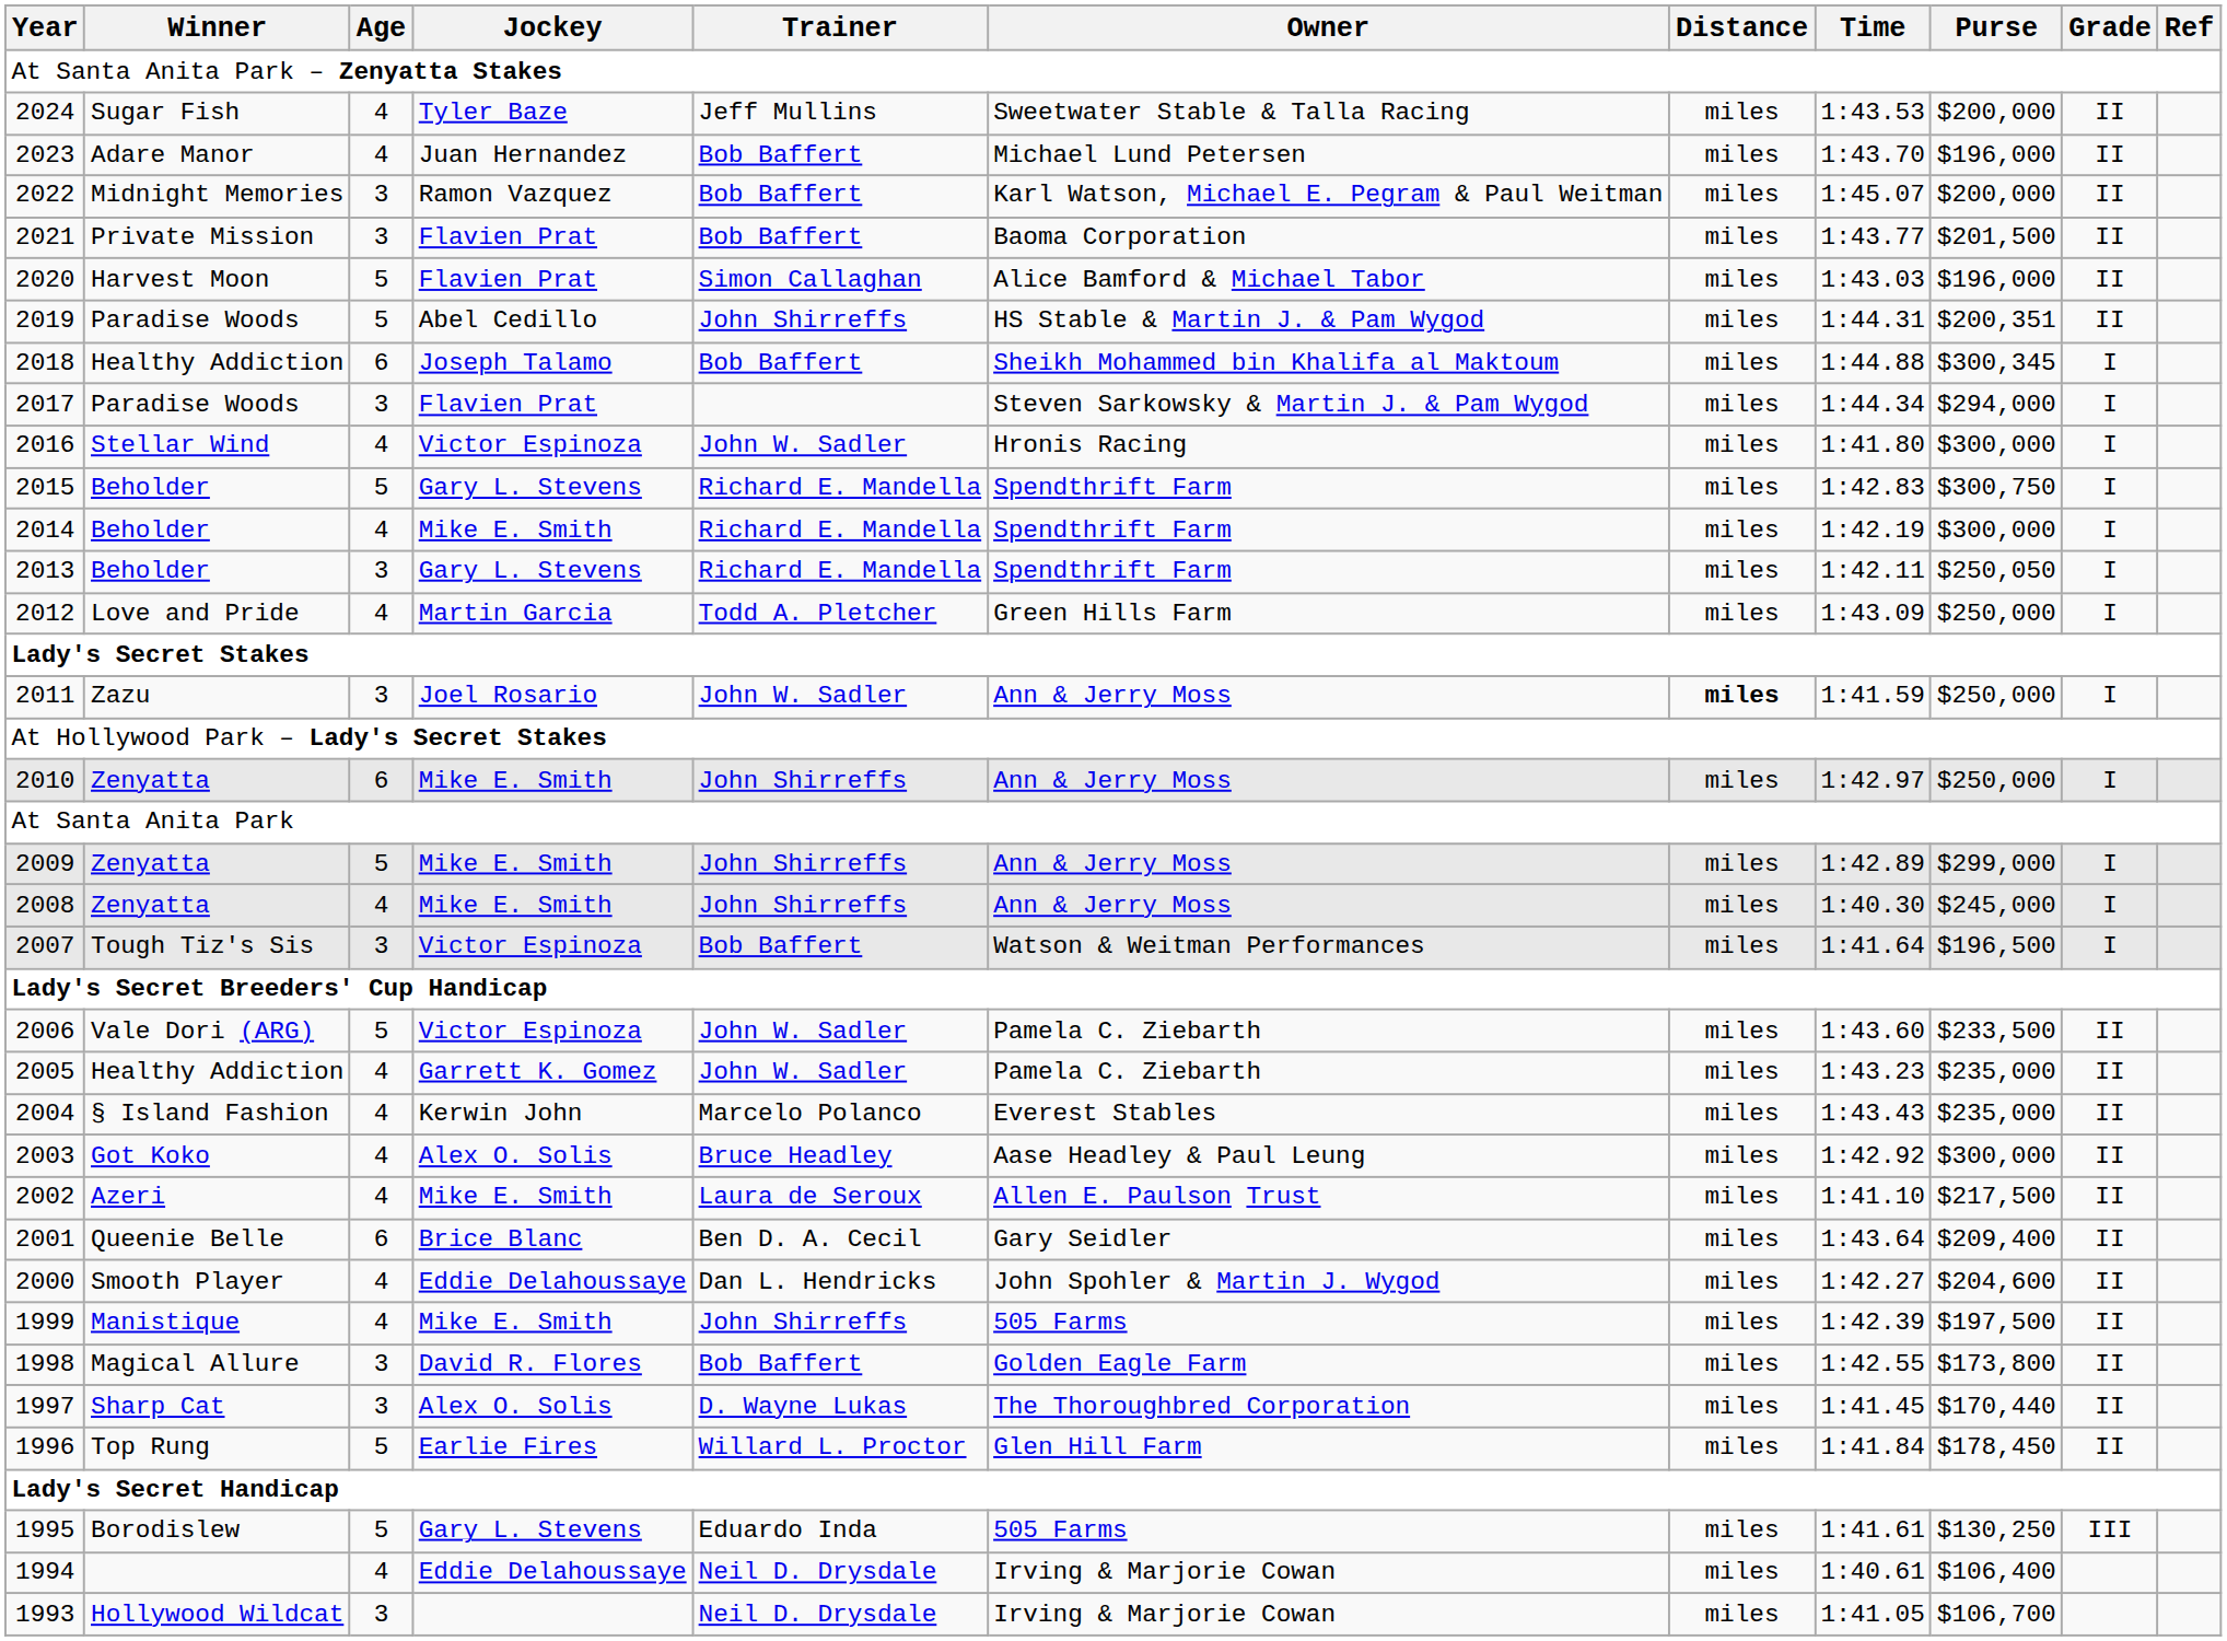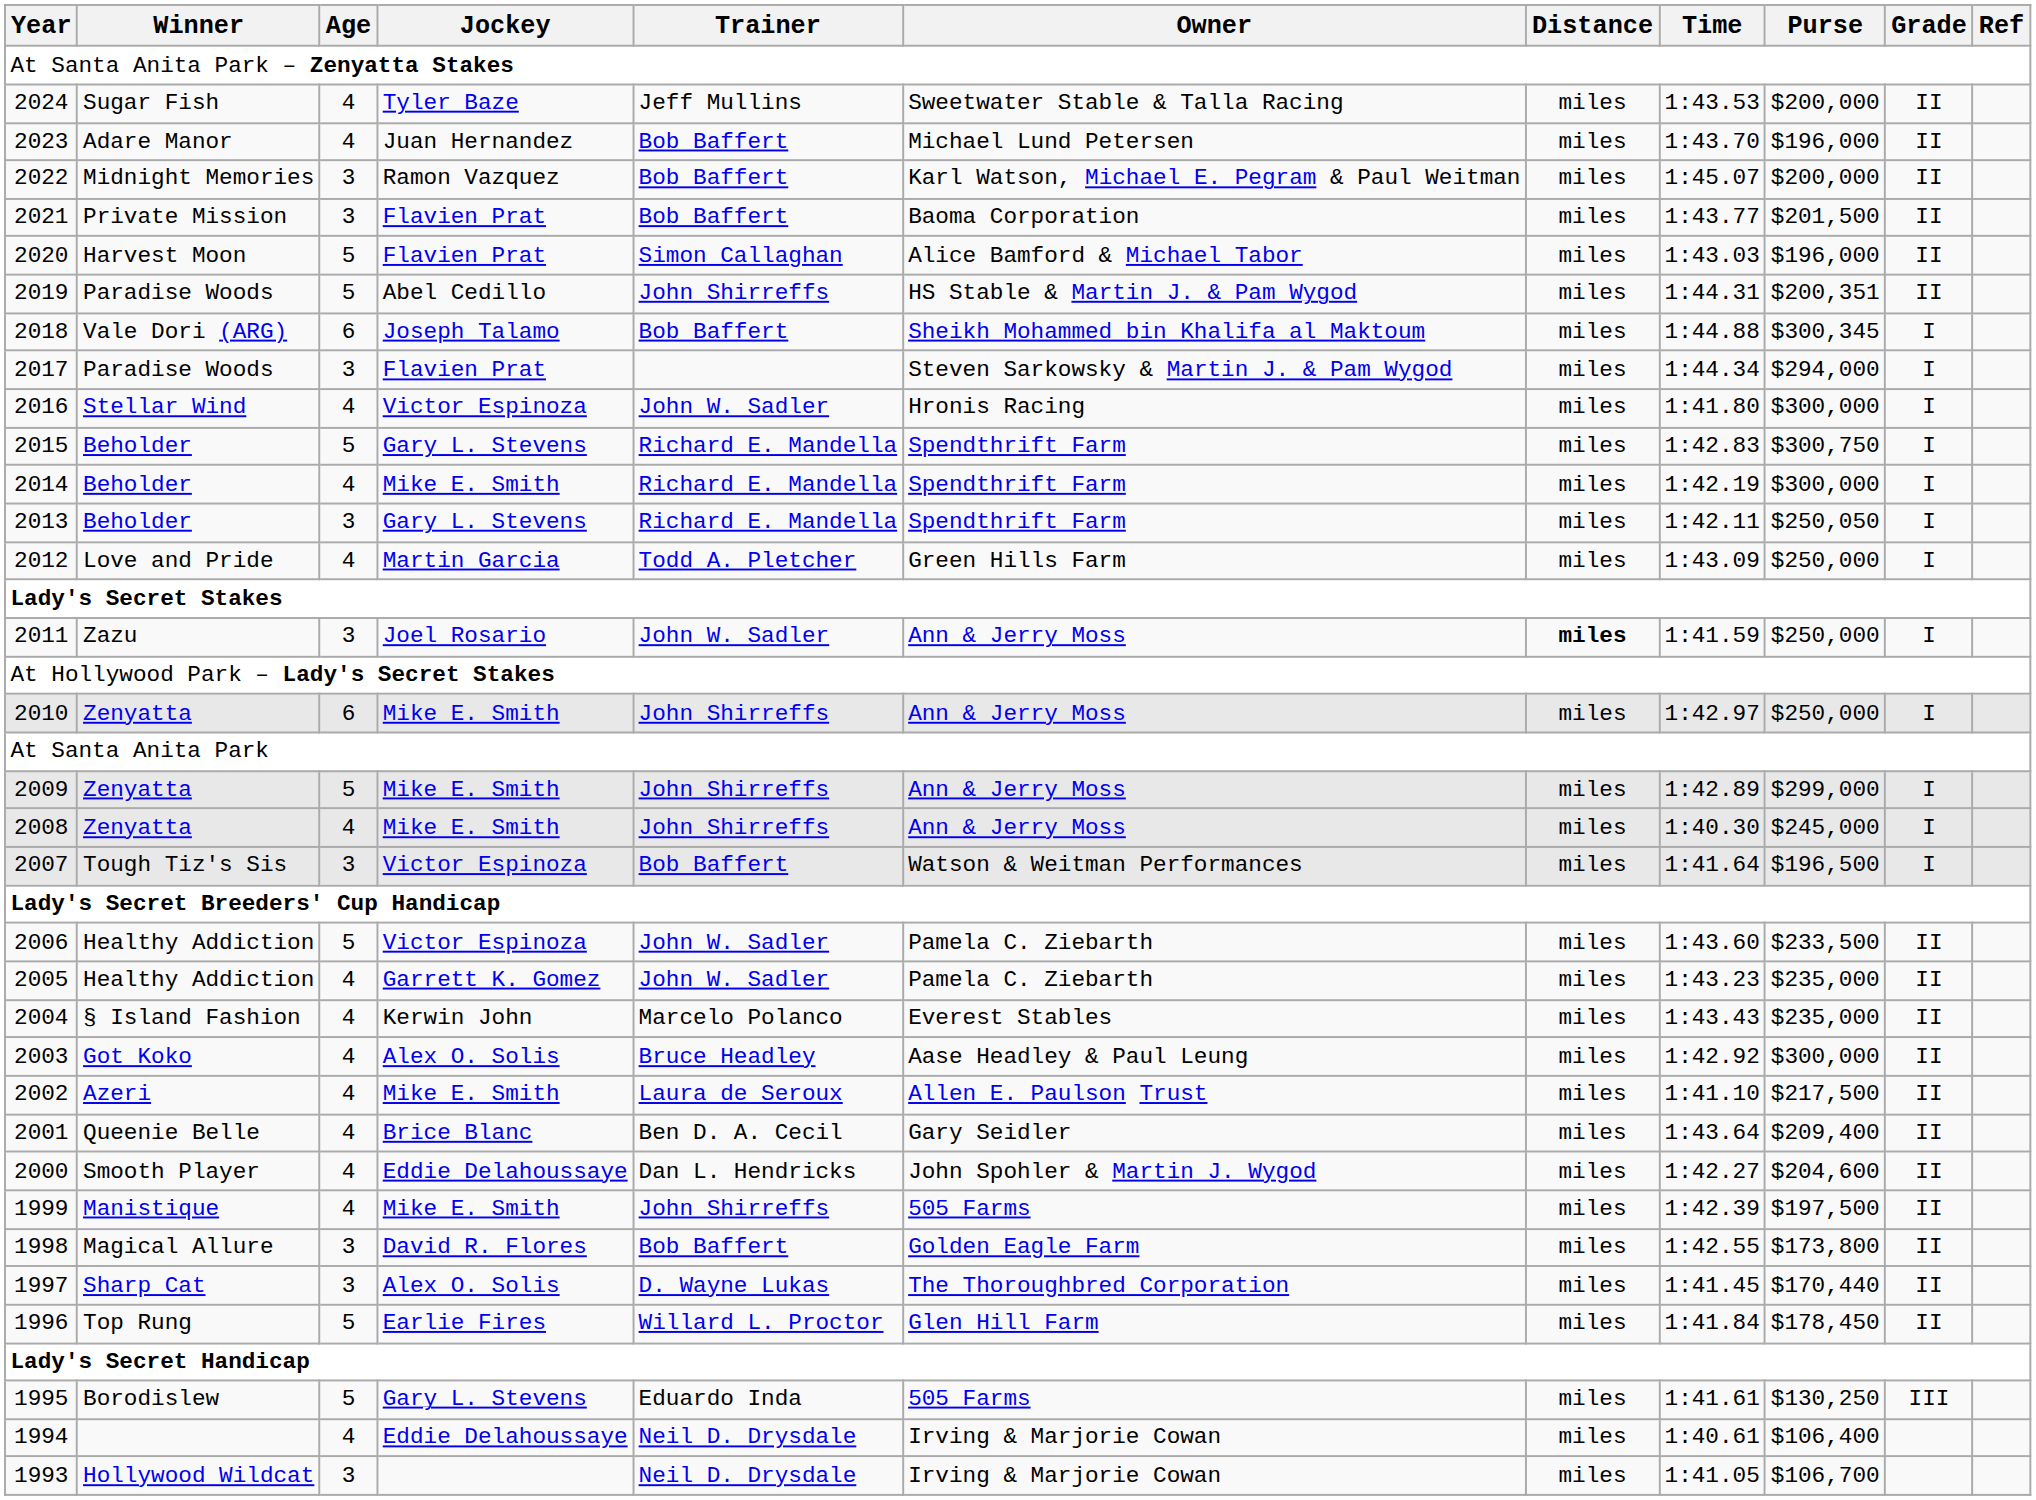 <table class="wikitable sortable">
 <tr>
 <th>Year</th>
 <th>Winner</th>
 <th>Age</th>
 <th>Jockey</th>
 <th>Trainer</th>
 <th>Owner</th>
 <th>Distance</th>
 <th>Time</th>
 <th>Purse</th>
 <th>Grade</th>
 <th>Ref</th>
 </tr>
 <tr style="font-size:90%; background-color:white">
 <td align="left" colspan=11>At Santa Anita Park – <strong>Zenyatta Stakes</strong></td>
 </tr>
 <tr style="font-size:90%;">
 <td align=center>2024</td>
 <td>Sugar Fish</td>
 <td align=center>4</td>
 <td><a href='#'>Tyler Baze</a></td>
 <td>Jeff Mullins</td>
 <td>Sweetwater Stable & Talla Racing</td>
 <td align=center> miles</td>
 <td align=center>1:43.53</td>
 <td align=center>$200,000</td>
 <td align=center>II</td>
 <td></td>
 </tr>
 <tr style="font-size:90%;">
 <td align=center>2023</td>
 <td>Adare Manor</td>
 <td align=center>4</td>
 <td>Juan Hernandez</td>
 <td><a href='#'>Bob Baffert</a></td>
 <td>Michael Lund Petersen</td>
 <td align=center> miles</td>
 <td align=center>1:43.70</td>
 <td align=center>$196,000</td>
 <td align=center>II</td>
 <td></td>
 </tr>
 <tr style="font-size:90%;">
 <td align=center>2022</td>
 <td>Midnight Memories</td>
 <td align=center>3</td>
 <td>Ramon Vazquez</td>
 <td><a href='#'>Bob Baffert</a></td>
 <td>Karl Watson, <a href='#'>Michael E. Pegram</a> & Paul Weitman</td>
 <td align=center> miles</td>
 <td align=center>1:45.07</td>
 <td align=center>$200,000</td>
 <td align=center>II</td>
 <td></td>
 </tr>
 <tr style="font-size:90%;">
 <td align=center>2021</td>
 <td>Private Mission</td>
 <td align=center>3</td>
 <td><a href='#'>Flavien Prat</a></td>
 <td><a href='#'>Bob Baffert</a></td>
 <td>Baoma Corporation</td>
 <td align=center> miles</td>
 <td align=center>1:43.77</td>
 <td align=center>$201,500</td>
 <td align=center>II</td>
 <td></td>
 </tr>
 <tr style="font-size:90%;">
 <td align=center>2020</td>
 <td>Harvest Moon</td>
 <td align=center>5</td>
 <td><a href='#'>Flavien Prat</a></td>
 <td><a href='#'>Simon Callaghan</a></td>
 <td>Alice Bamford & <a href='#'>Michael Tabor</a></td>
 <td align=center> miles</td>
 <td align=center>1:43.03</td>
 <td align=center>$196,000</td>
 <td align=center>II</td>
 <td></td>
 </tr>
 <tr style="font-size:90%;">
 <td align=center>2019</td>
 <td>Paradise Woods</td>
 <td align=center>5</td>
 <td>Abel Cedillo</td>
 <td><a href='#'>John Shirreffs</a></td>
 <td>HS Stable & <a href='#'>Martin J. & Pam Wygod</a></td>
 <td align=center> miles</td>
 <td align=center>1:44.31</td>
 <td align=center>$200,351</td>
 <td align=center>II</td>
 <td></td>
 </tr>
 <tr style="font-size:90%;">
 <td align=center>2018</td>
-<td>Healthy Addiction</td>
+<td>Vale Dori <a href='#'>(ARG)</a></td>
 <td align=center>6</td>
 <td><a href='#'>Joseph Talamo</a></td>
 <td><a href='#'>Bob Baffert</a></td>
 <td><a href='#'>Sheikh Mohammed bin Khalifa al Maktoum</a></td>
 <td align=center> miles</td>
 <td align=center>1:44.88</td>
 <td align=center>$300,345</td>
 <td align=center>I</td>
 <td></td>
 </tr>
 <tr style="font-size:90%;">
 <td align=center>2017</td>
 <td>Paradise Woods</td>
 <td align=center>3</td>
 <td><a href='#'>Flavien Prat</a></td>
 <td></td>
 <td>Steven Sarkowsky & <a href='#'>Martin J. & Pam Wygod</a></td>
 <td align=center> miles</td>
 <td align=center>1:44.34</td>
 <td align=center>$294,000</td>
 <td align=center>I</td>
 <td></td>
 </tr>
 <tr style="font-size:90%;">
 <td align=center>2016</td>
 <td><a href='#'>Stellar Wind</a></td>
 <td align=center>4</td>
 <td><a href='#'>Victor Espinoza</a></td>
 <td><a href='#'>John W. Sadler</a></td>
 <td>Hronis Racing</td>
 <td align=center> miles</td>
 <td align=center>1:41.80</td>
 <td align=center>$300,000</td>
 <td align=center>I</td>
 <td></td>
 </tr>
 <tr style="font-size:90%;">
 <td align=center>2015</td>
 <td><a href='#'>Beholder</a></td>
 <td align=center>5</td>
 <td><a href='#'>Gary L. Stevens</a></td>
 <td><a href='#'>Richard E. Mandella</a></td>
 <td><a href='#'>Spendthrift Farm</a></td>
 <td align=center> miles</td>
 <td align=center>1:42.83</td>
 <td align=center>$300,750</td>
 <td align=center>I</td>
 <td></td>
 </tr>
 <tr style="font-size:90%;">
 <td align=center>2014</td>
 <td><a href='#'>Beholder</a></td>
 <td align=center>4</td>
 <td><a href='#'>Mike E. Smith</a></td>
 <td><a href='#'>Richard E. Mandella</a></td>
 <td><a href='#'>Spendthrift Farm</a></td>
 <td align=center> miles</td>
 <td align=center>1:42.19</td>
 <td align=center>$300,000</td>
 <td align=center>I</td>
 <td></td>
 </tr>
 <tr style="font-size:90%;">
 <td align=center>2013</td>
 <td><a href='#'>Beholder</a></td>
 <td align=center>3</td>
 <td><a href='#'>Gary L. Stevens</a></td>
 <td><a href='#'>Richard E. Mandella</a></td>
 <td><a href='#'>Spendthrift Farm</a></td>
 <td align=center> miles</td>
 <td align=center>1:42.11</td>
 <td align=center>$250,050</td>
 <td align=center>I</td>
 <td></td>
 </tr>
 <tr style="font-size:90%;">
 <td align=center>2012</td>
 <td>Love and Pride</td>
 <td align=center>4</td>
 <td><a href='#'>Martin Garcia</a></td>
 <td><a href='#'>Todd A. Pletcher</a></td>
 <td>Green Hills Farm</td>
 <td align=center> miles</td>
 <td align=center>1:43.09</td>
 <td align=center>$250,000</td>
 <td align=center>I</td>
 <td></td>
 </tr>
 <tr style="font-size:90%; background-color:white">
 <td align="left" colspan=11><strong>Lady's Secret Stakes</strong></td>
 </tr>
 <tr style="font-size:90%;">
 <td align=center>2011</td>
 <td>Zazu</td>
 <td align=center>3</td>
 <td><a href='#'>Joel Rosario</a></td>
 <td><a href='#'>John W. Sadler</a></td>
 <td><a href='#'>Ann & Jerry Moss</a></td>
 <td align=center><strong> miles</strong></td>
 <td align=center>1:41.59</td>
 <td align=center>$250,000</td>
 <td align=center>I</td>
 <td></td>
 </tr>
 <tr style="font-size:90%; background-color:white">
 <td align="left" colspan=11>At Hollywood Park – <strong>Lady's Secret Stakes</strong></td>
 </tr>
 <tr style="font-size:90%; background-color:#E8E8E8">
 <td align=center>2010</td>
 <td><a href='#'>Zenyatta</a></td>
 <td align=center>6</td>
 <td><a href='#'>Mike E. Smith</a></td>
 <td><a href='#'>John Shirreffs</a></td>
 <td><a href='#'>Ann & Jerry Moss</a></td>
 <td align=center> miles</td>
 <td align=center>1:42.97</td>
 <td align=center>$250,000</td>
 <td align=center>I</td>
 <td></td>
 </tr>
 <tr style="font-size:90%; background-color:white">
 <td align="left" colspan=11>At Santa Anita Park</td>
 </tr>
 <tr style="font-size:90%; background-color:#E8E8E8">
 <td align=center>2009</td>
 <td><a href='#'>Zenyatta</a></td>
 <td align=center>5</td>
 <td><a href='#'>Mike E. Smith</a></td>
 <td><a href='#'>John Shirreffs</a></td>
 <td><a href='#'>Ann & Jerry Moss</a></td>
 <td align=center> miles</td>
 <td align=center>1:42.89</td>
 <td align=center>$299,000</td>
 <td align=center>I</td>
 <td></td>
 </tr>
 <tr style="font-size:90%; background-color:#E8E8E8">
 <td align=center>2008</td>
 <td><a href='#'>Zenyatta</a></td>
 <td align=center>4</td>
 <td><a href='#'>Mike E. Smith</a></td>
 <td><a href='#'>John Shirreffs</a></td>
 <td><a href='#'>Ann & Jerry Moss</a></td>
 <td align=center> miles</td>
 <td align=center>1:40.30</td>
 <td align=center>$245,000</td>
 <td align=center>I</td>
 <td></td>
 </tr>
 <tr style="font-size:90%; background-color:#E8E8E8">
 <td align=center>2007</td>
 <td>Tough Tiz's Sis</td>
 <td align=center>3</td>
 <td><a href='#'>Victor Espinoza</a></td>
 <td><a href='#'>Bob Baffert</a></td>
 <td>Watson & Weitman Performances</td>
 <td align=center> miles</td>
 <td align=center>1:41.64</td>
 <td align=center>$196,500</td>
 <td align=center>I</td>
 <td></td>
 </tr>
 <tr style="font-size:90%; background-color:white">
 <td align="left" colspan=11><strong>Lady's Secret Breeders' Cup Handicap</strong></td>
 </tr>
 <tr style="font-size:90%;">
 <td align=center>2006</td>
-<td>Vale Dori <a href='#'>(ARG)</a></td>
+<td>Healthy Addiction</td>
 <td align=center>5</td>
 <td><a href='#'>Victor Espinoza</a></td>
 <td><a href='#'>John W. Sadler</a></td>
 <td>Pamela C. Ziebarth</td>
 <td align=center> miles</td>
 <td align=center>1:43.60</td>
 <td align=center>$233,500</td>
 <td align=center>II</td>
 <td></td>
 </tr>
 <tr style="font-size:90%;">
 <td align=center>2005</td>
 <td>Healthy Addiction</td>
 <td align=center>4</td>
 <td><a href='#'>Garrett K. Gomez</a></td>
 <td><a href='#'>John W. Sadler</a></td>
 <td>Pamela C. Ziebarth</td>
 <td align=center> miles</td>
 <td align=center>1:43.23</td>
 <td align=center>$235,000</td>
 <td align=center>II</td>
 <td></td>
 </tr>
 <tr style="font-size:90%;">
 <td align=center>2004</td>
 <td>§ Island Fashion</td>
 <td align=center>4</td>
 <td>Kerwin John</td>
 <td>Marcelo Polanco</td>
 <td>Everest Stables</td>
 <td align=center> miles</td>
 <td align=center>1:43.43</td>
 <td align=center>$235,000</td>
 <td align=center>II</td>
 <td></td>
 </tr>
 <tr style="font-size:90%;">
 <td align=center>2003</td>
 <td><a href='#'>Got Koko</a></td>
 <td align=center>4</td>
 <td><a href='#'>Alex O. Solis</a></td>
 <td><a href='#'>Bruce Headley</a></td>
 <td>Aase  Headley & Paul Leung</td>
 <td align=center> miles</td>
 <td align=center>1:42.92</td>
 <td align=center>$300,000</td>
 <td align=center>II</td>
 <td></td>
 </tr>
 <tr style="font-size:90%;">
 <td align=center>2002</td>
 <td><a href='#'>Azeri</a></td>
 <td align=center>4</td>
 <td><a href='#'>Mike E. Smith</a></td>
 <td><a href='#'>Laura de Seroux</a></td>
 <td><a href='#'>Allen E. Paulson</a> <a href='#'>Trust</a></td>
 <td align=center> miles</td>
 <td align=center>1:41.10</td>
 <td align=center>$217,500</td>
 <td align=center>II</td>
 <td></td>
 </tr>
 <tr style="font-size:90%;">
 <td align=center>2001</td>
 <td>Queenie Belle</td>
-<td align=center>6</td>
+<td align=center>4</td>
 <td><a href='#'>Brice Blanc</a></td>
 <td>Ben D. A. Cecil</td>
 <td>Gary Seidler</td>
 <td align=center> miles</td>
 <td align=center>1:43.64</td>
 <td align=center>$209,400</td>
 <td align=center>II</td>
 <td></td>
 </tr>
 <tr style="font-size:90%;">
 <td align=center>2000</td>
 <td>Smooth Player</td>
 <td align=center>4</td>
 <td><a href='#'>Eddie Delahoussaye</a></td>
 <td>Dan L. Hendricks</td>
 <td>John Spohler & <a href='#'>Martin J. Wygod</a></td>
 <td align=center> miles</td>
 <td align=center>1:42.27</td>
 <td align=center>$204,600</td>
 <td align=center>II</td>
 <td></td>
 </tr>
 <tr style="font-size:90%;">
 <td align=center>1999</td>
 <td><a href='#'>Manistique</a></td>
 <td align=center>4</td>
 <td><a href='#'>Mike E. Smith</a></td>
 <td><a href='#'>John Shirreffs</a></td>
 <td><a href='#'>505 Farms</a></td>
 <td align=center> miles</td>
 <td align=center>1:42.39</td>
 <td align=center>$197,500</td>
 <td align=center>II</td>
 <td></td>
 </tr>
 <tr style="font-size:90%;">
 <td align=center>1998</td>
 <td>Magical Allure</td>
 <td align=center>3</td>
 <td><a href='#'>David R. Flores</a></td>
 <td><a href='#'>Bob Baffert</a></td>
 <td><a href='#'>Golden Eagle Farm</a></td>
 <td align=center> miles</td>
 <td align=center>1:42.55</td>
 <td align=center>$173,800</td>
 <td align=center>II</td>
 <td></td>
 </tr>
 <tr style="font-size:90%;">
 <td align=center>1997</td>
 <td><a href='#'>Sharp Cat</a></td>
 <td align=center>3</td>
 <td><a href='#'>Alex O. Solis</a></td>
 <td><a href='#'>D. Wayne Lukas</a></td>
 <td><a href='#'>The Thoroughbred Corporation</a></td>
 <td align=center> miles</td>
 <td align=center>1:41.45</td>
 <td align=center>$170,440</td>
 <td align=center>II</td>
 <td></td>
 </tr>
 <tr style="font-size:90%;">
 <td align=center>1996</td>
 <td>Top Rung</td>
 <td align=center>5</td>
 <td><a href='#'>Earlie Fires</a></td>
 <td><a href='#'>Willard L. Proctor</a></td>
 <td><a href='#'>Glen Hill Farm</a></td>
 <td align=center> miles</td>
 <td align=center>1:41.84</td>
 <td align=center>$178,450</td>
 <td align=center>II</td>
 <td></td>
 </tr>
 <tr style="font-size:90%; background-color:white">
 <td align="left" colspan=11><strong>Lady's Secret Handicap</strong></td>
 </tr>
 <tr style="font-size:90%;">
 <td align=center>1995</td>
 <td>Borodislew</td>
 <td align=center>5</td>
 <td><a href='#'>Gary L. Stevens</a></td>
 <td>Eduardo Inda</td>
 <td><a href='#'>505 Farms</a></td>
 <td align=center> miles</td>
 <td align=center>1:41.61</td>
 <td align=center>$130,250</td>
 <td align=center>III</td>
 <td></td>
 </tr>
 <tr style="font-size:90%;">
 <td align=center>1994</td>
 <td></td>
 <td align=center>4</td>
 <td><a href='#'>Eddie Delahoussaye</a></td>
 <td><a href='#'>Neil D. Drysdale</a></td>
 <td>Irving & Marjorie Cowan</td>
 <td align=center> miles</td>
 <td align=center>1:40.61</td>
 <td align=center>$106,400</td>
 <td align=center></td>
 <td></td>
 </tr>
 <tr style="font-size:90%;">
 <td align=center>1993</td>
 <td><a href='#'>Hollywood Wildcat</a></td>
 <td align=center>3</td>
 <td></td>
 <td><a href='#'>Neil D. Drysdale</a></td>
 <td>Irving & Marjorie Cowan</td>
 <td align=center> miles</td>
 <td align=center>1:41.05</td>
 <td align=center>$106,700</td>
 <td align=center></td>
 <td></td>
 </tr>
 </table>
